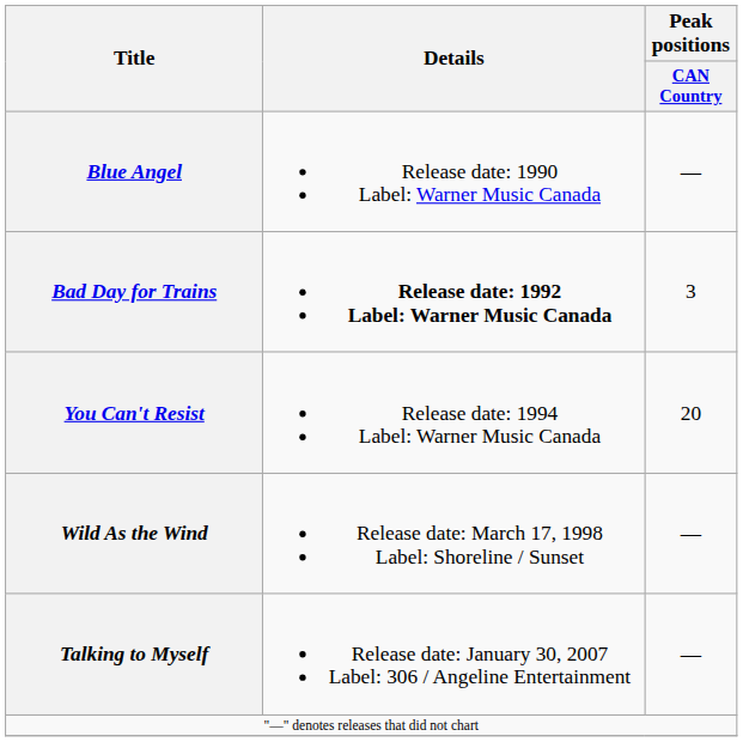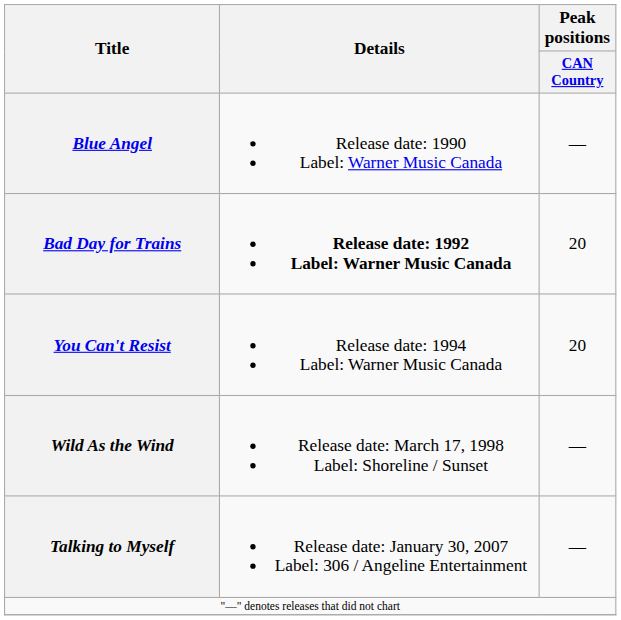 <table class="wikitable plainrowheaders" style="text-align:center;">
 <tr>
 <th rowspan="2" style="width:12em;">Title</th>
 <th rowspan="2" style="width:18em;">Details</th>
 <th>Peak<br>positions</th>
 </tr>
 <tr style="font-size:smaller;">
 <th width="65"><a href='#'>CAN Country</a><br></th>
 </tr>
 <tr>
 <th scope="row"><em><a href='#'>Blue Angel</a></em></th>
 <td><br><ul><li>Release date: 1990</li><li>Label: <a href='#'>Warner Music Canada</a></li></ul></td>
 <td>—</td>
 </tr>
 <tr>
 <th scope="row"><em><a href='#'>Bad Day for Trains</a></em></th>
 <td><strong><br><ul><li>Release date: 1992</li><li>Label: Warner Music Canada</li></ul></strong></td>
-<td>3</td>
+<td>20</td>
 </tr>
 <tr>
 <th scope="row"><em><a href='#'>You Can't Resist</a></em></th>
 <td><br><ul><li>Release date: 1994</li><li>Label: Warner Music Canada</li></ul></td>
 <td>20</td>
 </tr>
 <tr>
 <th scope="row"><em>Wild As the Wind</em></th>
 <td><br><ul><li>Release date: March 17, 1998</li><li>Label: Shoreline / Sunset</li></ul></td>
 <td>—</td>
 </tr>
 <tr>
 <th scope="row"><em>Talking to Myself</em></th>
 <td><br><ul><li>Release date: January 30, 2007</li><li>Label: 306 / Angeline Entertainment</li></ul></td>
 <td>—</td>
 </tr>
 <tr>
 <td colspan="3" style="font-size:8pt">"—" denotes releases that did not chart</td>
 </tr>
 <tr>
 </tr>
 </table>
